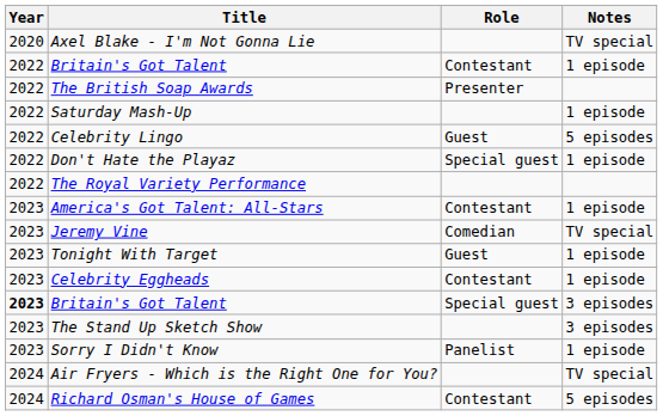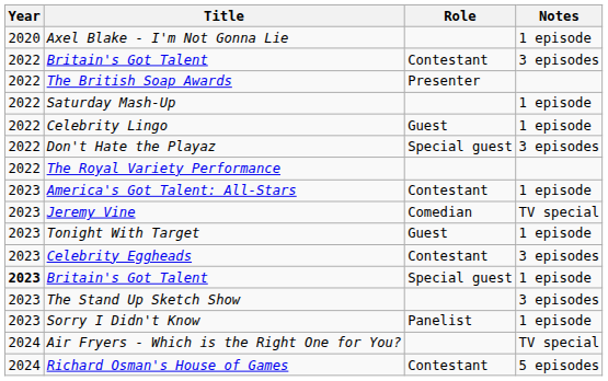 <table class="wikitable">
 <tr>
 <th>Year</th>
 <th>Title</th>
 <th>Role</th>
 <th>Notes</th>
 </tr>
 <tr>
 <td>2020</td>
 <td><em>Axel Blake - I'm Not Gonna Lie</em></td>
 <td></td>
-<td>TV special</td>
+<td>1 episode</td>
 </tr>
 <tr>
 <td>2022</td>
 <td><em><a href='#'>Britain's Got Talent</a></em></td>
 <td>Contestant</td>
-<td>1 episode</td>
+<td>3 episodes</td>
 </tr>
 <tr>
 <td>2022</td>
 <td><em><a href='#'>The British Soap Awards</a></em></td>
 <td>Presenter</td>
 <td></td>
 </tr>
 <tr>
 <td>2022</td>
 <td><em>Saturday Mash-Up</em></td>
 <td></td>
 <td>1 episode</td>
 </tr>
 <tr>
 <td>2022</td>
 <td><em>Celebrity Lingo</em></td>
 <td>Guest</td>
-<td>5 episodes</td>
+<td>1 episode</td>
 </tr>
 <tr>
 <td>2022</td>
 <td><em>Don't Hate the Playaz</em></td>
 <td>Special guest</td>
-<td>1 episode</td>
+<td>3 episodes</td>
 </tr>
 <tr>
 <td>2022</td>
 <td><em><a href='#'>The Royal Variety Performance</a></em></td>
 <td></td>
 <td></td>
 </tr>
 <tr>
 <td>2023</td>
 <td><em><a href='#'>America's Got Talent: All-Stars</a></em></td>
 <td>Contestant</td>
 <td>1 episode</td>
 </tr>
 <tr>
 <td>2023</td>
 <td><em><a href='#'>Jeremy Vine</a></em></td>
 <td>Comedian</td>
 <td>TV special</td>
 </tr>
 <tr>
 <td>2023</td>
 <td><em>Tonight With Target</em></td>
 <td>Guest</td>
 <td>1 episode</td>
 </tr>
 <tr>
 <td>2023</td>
 <td><em><a href='#'>Celebrity Eggheads</a></em></td>
 <td>Contestant</td>
-<td>1 episode</td>
+<td>3 episodes</td>
 </tr>
 <tr>
 <td><strong>2023</strong></td>
 <td><em><a href='#'>Britain's Got Talent</a></em></td>
 <td>Special guest</td>
-<td>3 episodes</td>
+<td>1 episode</td>
 </tr>
 <tr>
 <td>2023</td>
 <td><em>The Stand Up Sketch Show</em></td>
 <td></td>
 <td>3 episodes</td>
 </tr>
 <tr>
 <td>2023</td>
 <td><em>Sorry I Didn't Know</em></td>
 <td>Panelist</td>
 <td>1 episode</td>
 </tr>
 <tr>
 <td>2024</td>
 <td><em>Air Fryers - Which is the Right One for You?</em></td>
 <td></td>
 <td>TV special</td>
 </tr>
 <tr>
 <td>2024</td>
 <td><em><a href='#'>Richard Osman's House of Games</a></em></td>
 <td>Contestant</td>
 <td>5 episodes</td>
 </tr>
 </table>
